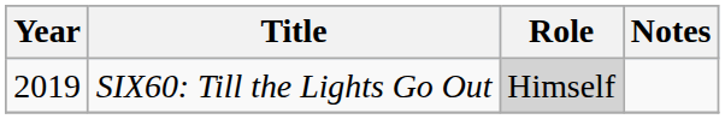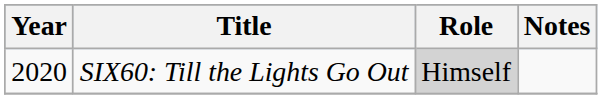 <table class="wikitable sortable">
 <tr style="background:#B0C4DE;">
 <th>Year</th>
 <th>Title</th>
 <th>Role</th>
 <th>Notes</th>
 </tr>
 <tr>
-<td>2019</td>
+<td>2020</td>
 <td><em>SIX60: Till the Lights Go Out</em></td>
 <td style="background: lightgrey;">Himself</td>
 <td></td>
 </tr>
 <tr>
 </tr>
 </table>
